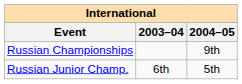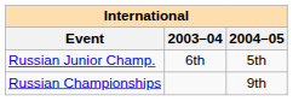 <table class="wikitable" style="text-align:center">
 <tr>
 <th style="background-color: #ffdead; " colspan=3 align=center>International</th>
 </tr>
 <tr>
 <th>Event</th>
 <th>2003–04</th>
 <th>2004–05</th>
 </tr>
 <tr>
+<td align=left><a href='#'>Russian Junior Champ.</a></td>
+<td>6th</td>
+<td>5th</td>
+</tr>
+<tr>
 <td align=left><a href='#'>Russian Championships</a></td>
 <td></td>
 <td>9th</td>
 </tr>
-<tr>
-<td align=left><a href='#'>Russian Junior Champ.</a></td>
-<td>6th</td>
-<td>5th</td>
-</tr>
 </table>
